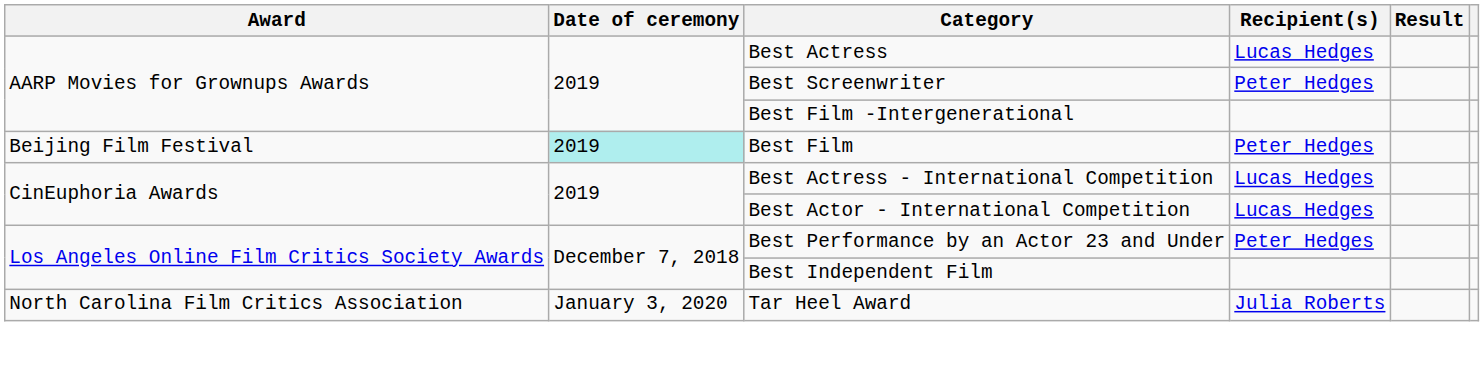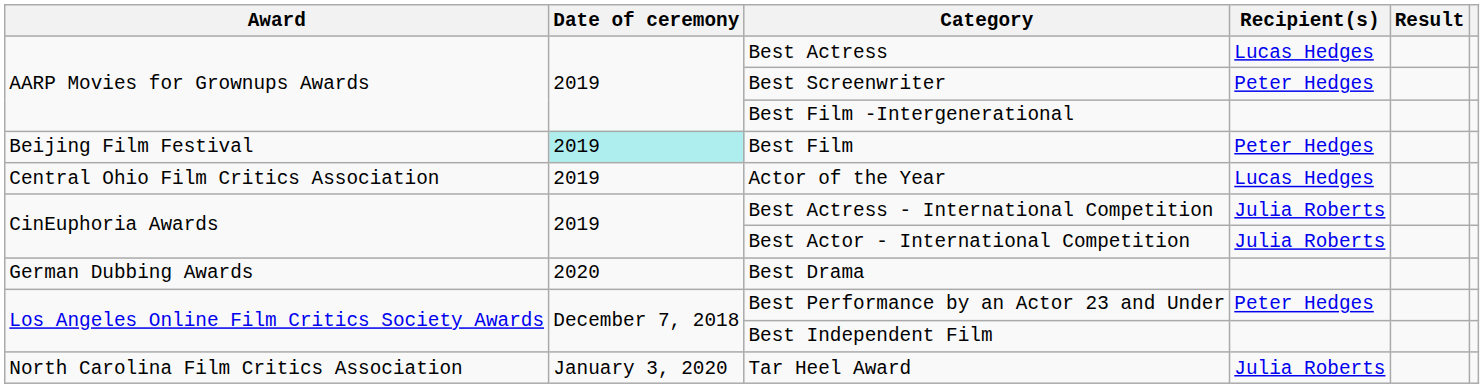 <table class="wikitable plainrowheaders sortable">
 <tr>
 <th scope="col">Award</th>
 <th scope="col">Date of ceremony</th>
 <th scope="col">Category</th>
 <th scope="col">Recipient(s)</th>
 <th scope="col">Result</th>
 <th class="unsortable" scope="col"></th>
 </tr>
 <tr>
 <td rowspan="3">AARP Movies for Grownups Awards</td>
 <td rowspan="3">2019</td>
 <td>Best Actress</td>
 <td><a href='#'>Lucas Hedges</a></td>
 <td></td>
 <td></td>
 </tr>
 <tr>
 <td>Best Screenwriter</td>
 <td><a href='#'>Peter Hedges</a></td>
 <td></td>
 <td></td>
 </tr>
 <tr>
 <td>Best Film -Intergenerational</td>
 <td></td>
 <td></td>
 <td></td>
 </tr>
 <tr>
 <td>Beijing Film Festival</td>
 <td style="background: paleturquoise;">2019</td>
 <td>Best Film</td>
 <td><a href='#'>Peter Hedges</a></td>
 <td></td>
 <td></td>
 </tr>
 <tr>
-<td rowspan="2">CinEuphoria Awards</td>
-<td rowspan="2">2019</td>
-<td>Best Actress - International Competition</td>
+<td>Central Ohio Film Critics Association</td>
+<td>2019</td>
+<td>Actor of the Year</td>
 <td><a href='#'>Lucas Hedges</a></td>
 <td></td>
 <td></td>
 </tr>
 <tr>
+<td rowspan="2">CinEuphoria Awards</td>
+<td rowspan="2">2019</td>
+<td>Best Actress - International Competition</td>
+<td><a href='#'>Julia Roberts</a></td>
+<td></td>
+<td></td>
+</tr>
+<tr>
 <td>Best Actor - International Competition</td>
-<td><a href='#'>Lucas Hedges</a></td>
+<td><a href='#'>Julia Roberts</a></td>
+<td></td>
+<td></td>
+</tr>
+<tr>
+<td>German Dubbing Awards</td>
+<td>2020</td>
+<td>Best Drama</td>
+<td></td>
 <td></td>
 <td></td>
 </tr>
 <tr>
 <td rowspan="2"><a href='#'>Los Angeles Online Film Critics Society Awards</a></td>
 <td rowspan="2">December 7, 2018</td>
 <td>Best Performance by an Actor 23 and Under</td>
 <td><a href='#'>Peter Hedges</a></td>
 <td></td>
 <td></td>
 </tr>
 <tr>
 <td>Best Independent Film</td>
 <td></td>
 <td></td>
 <td></td>
 </tr>
 <tr>
 <td>North Carolina Film Critics Association</td>
 <td>January 3, 2020</td>
 <td>Tar Heel Award</td>
 <td><a href='#'>Julia Roberts</a></td>
 <td></td>
 <td></td>
 </tr>
 </table>
